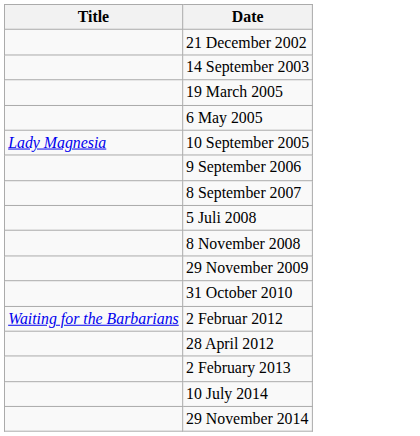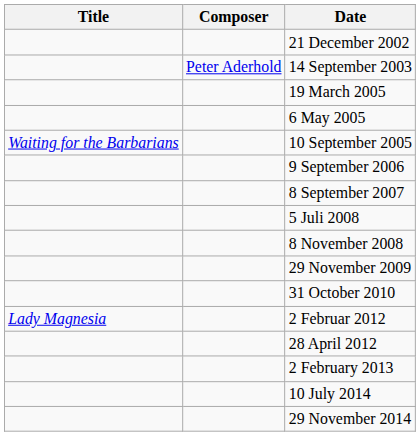 <table class="wikitable sortable">
 <tr>
 <th>Title</th>
+<th>Composer</th>
 <th>Date</th>
 </tr>
 <tr>
 <td><em></em></td>
+<td></td>
 <td>21 December 2002</td>
 </tr>
 <tr>
 <td><em></em></td>
+<td><a href='#'>Peter Aderhold</a></td>
 <td>14 September 2003</td>
 </tr>
 <tr>
 <td><em></em></td>
+<td></td>
 <td>19 March 2005</td>
 </tr>
 <tr>
 <td><em></em></td>
+<td></td>
 <td>6 May 2005</td>
 </tr>
 <tr>
-<td><em><a href='#'>Lady Magnesia</a></em></td>
+<td><em><a href='#'>Waiting for the Barbarians</a></em></td>
+<td></td>
 <td>10 September 2005</td>
 </tr>
 <tr>
 <td><em></em></td>
+<td></td>
 <td>9 September 2006</td>
 </tr>
 <tr>
 <td><em></em></td>
+<td></td>
 <td>8 September 2007</td>
 </tr>
 <tr>
 <td><em></em></td>
+<td></td>
 <td>5 Juli 2008</td>
 </tr>
 <tr>
 <td data-sort-value="Richter und sein Henker"><em></em></td>
+<td></td>
 <td>8 November 2008</td>
 </tr>
 <tr>
 <td data-sort-value="Orphan"><em></em></td>
+<td></td>
 <td>29 November 2009</td>
 </tr>
 <tr>
 <td data-sort-value="leuchtende Fluss"><em></em></td>
+<td></td>
 <td>31 October 2010</td>
 </tr>
 <tr>
-<td><em><a href='#'>Waiting for the Barbarians</a></em></td>
+<td><em><a href='#'>Lady Magnesia</a></em></td>
+<td></td>
 <td>2 Februar 2012</td>
 </tr>
 <tr>
 <td data-sort-value="Trank der Unsterblichkeit"><em></em></td>
+<td></td>
 <td>28 April 2012</td>
 </tr>
 <tr>
 <td data-sort-value="Wives of the Dead"><em></em></td>
+<td></td>
 <td>2 February 2013</td>
 </tr>
 <tr>
 <td><em></em></td>
+<td></td>
 <td>10 July 2014</td>
 </tr>
 <tr>
 <td data-sort-value="Sang noir"><em></em></td>
+<td></td>
 <td>29 November 2014</td>
 </tr>
 </table>
